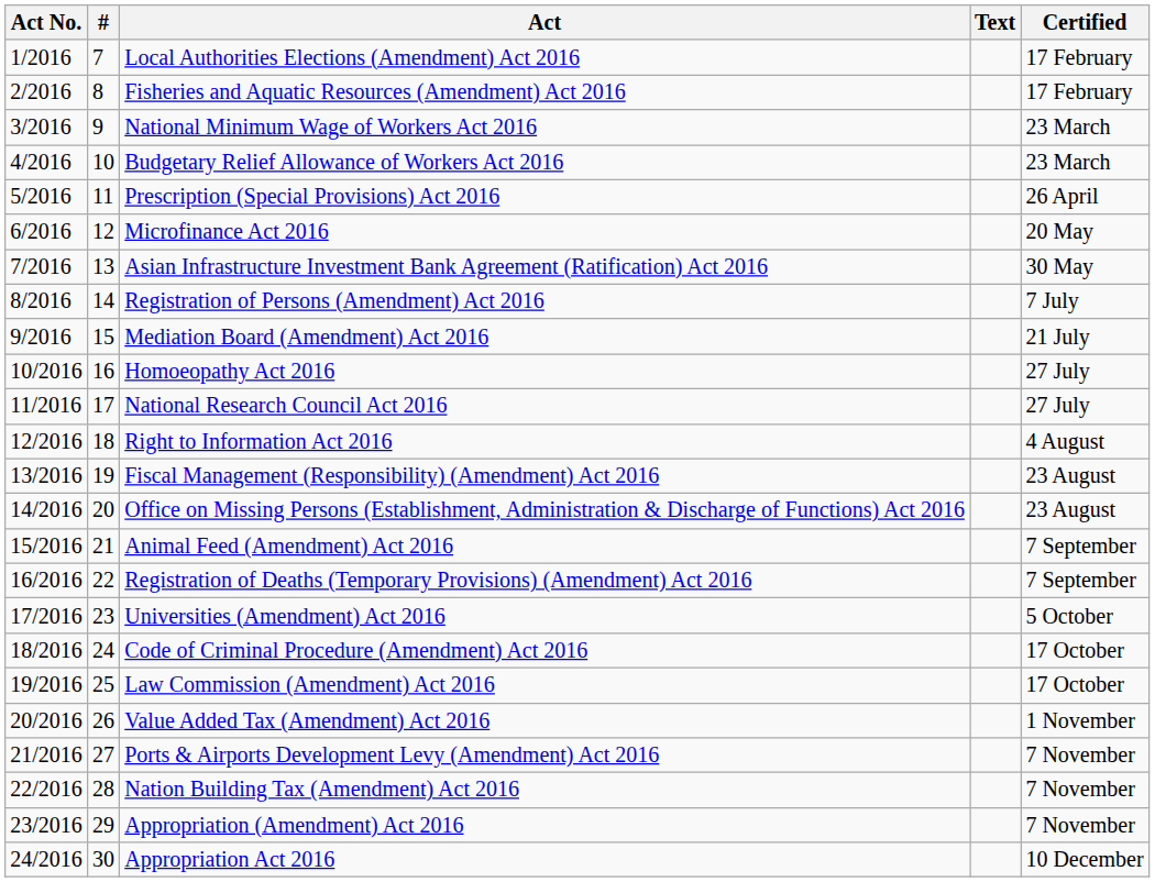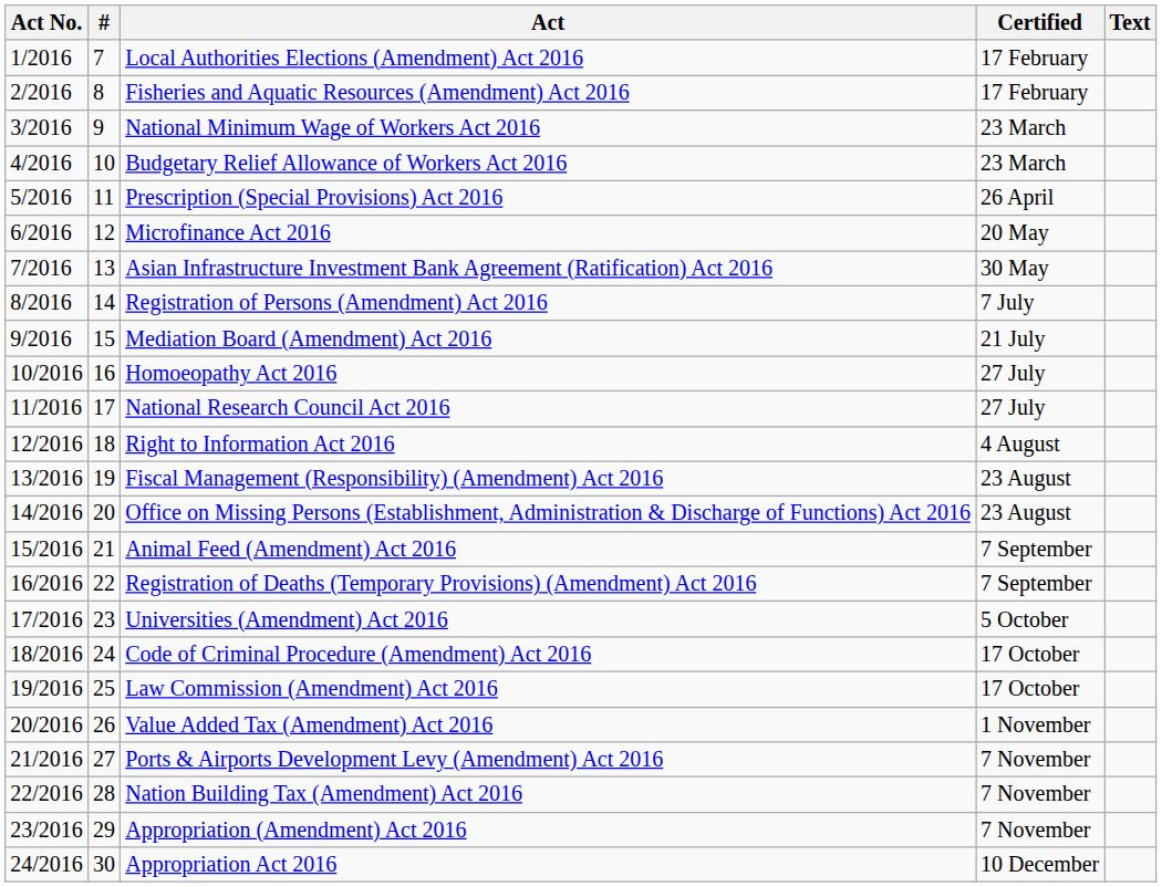 <table class="wikitable sortable">
 <tr>
 <th>Act No.</th>
 <th>#</th>
 <th>Act</th>
+<th>Certified</th>
 <th>Text</th>
-<th>Certified</th>
 </tr>
 <tr>
 <td>1/2016</td>
 <td>7</td>
 <td><a href='#'>Local Authorities Elections (Amendment) Act 2016</a></td>
+<td>17 February</td>
 <td></td>
-<td>17 February</td>
 </tr>
 <tr>
 <td>2/2016</td>
 <td>8</td>
 <td><a href='#'>Fisheries and Aquatic Resources (Amendment) Act 2016</a></td>
+<td>17 February</td>
 <td></td>
-<td>17 February</td>
 </tr>
 <tr>
 <td>3/2016</td>
 <td>9</td>
 <td><a href='#'>National Minimum Wage of Workers Act 2016</a></td>
+<td>23 March</td>
 <td></td>
-<td>23 March</td>
 </tr>
 <tr>
 <td>4/2016</td>
 <td>10</td>
 <td><a href='#'>Budgetary Relief Allowance of Workers Act 2016</a></td>
+<td>23 March</td>
 <td></td>
-<td>23 March</td>
 </tr>
 <tr>
 <td>5/2016</td>
 <td>11</td>
 <td><a href='#'>Prescription (Special Provisions) Act 2016</a></td>
+<td>26 April</td>
 <td></td>
-<td>26 April</td>
 </tr>
 <tr>
 <td>6/2016</td>
 <td>12</td>
 <td><a href='#'>Microfinance Act 2016</a></td>
+<td>20 May</td>
 <td></td>
-<td>20 May</td>
 </tr>
 <tr>
 <td>7/2016</td>
 <td>13</td>
 <td><a href='#'>Asian Infrastructure Investment Bank Agreement (Ratification) Act 2016</a></td>
+<td>30 May</td>
 <td></td>
-<td>30 May</td>
 </tr>
 <tr>
 <td>8/2016</td>
 <td>14</td>
 <td><a href='#'>Registration of Persons (Amendment) Act 2016</a></td>
+<td>7 July</td>
 <td></td>
-<td>7 July</td>
 </tr>
 <tr>
 <td>9/2016</td>
 <td>15</td>
 <td><a href='#'>Mediation Board (Amendment) Act 2016</a></td>
+<td>21 July</td>
 <td></td>
-<td>21 July</td>
 </tr>
 <tr>
 <td>10/2016</td>
 <td>16</td>
 <td><a href='#'>Homoeopathy Act 2016</a></td>
+<td>27 July</td>
 <td></td>
-<td>27 July</td>
 </tr>
 <tr>
 <td>11/2016</td>
 <td>17</td>
 <td><a href='#'>National Research Council Act 2016</a></td>
+<td>27 July</td>
 <td></td>
-<td>27 July</td>
 </tr>
 <tr>
 <td>12/2016</td>
 <td>18</td>
 <td><a href='#'>Right to Information Act 2016</a></td>
+<td>4 August</td>
 <td></td>
-<td>4 August</td>
 </tr>
 <tr>
 <td>13/2016</td>
 <td>19</td>
 <td><a href='#'>Fiscal Management (Responsibility) (Amendment) Act 2016</a></td>
+<td>23 August</td>
 <td></td>
-<td>23 August</td>
 </tr>
 <tr>
 <td>14/2016</td>
 <td>20</td>
 <td><a href='#'>Office on Missing Persons (Establishment, Administration & Discharge of Functions) Act 2016</a></td>
+<td>23 August</td>
 <td></td>
-<td>23 August</td>
 </tr>
 <tr>
 <td>15/2016</td>
 <td>21</td>
 <td><a href='#'>Animal Feed (Amendment) Act 2016</a></td>
+<td>7 September</td>
 <td></td>
-<td>7 September</td>
 </tr>
 <tr>
 <td>16/2016</td>
 <td>22</td>
 <td><a href='#'>Registration of Deaths (Temporary Provisions) (Amendment) Act 2016</a></td>
+<td>7 September</td>
 <td></td>
-<td>7 September</td>
 </tr>
 <tr>
 <td>17/2016</td>
 <td>23</td>
 <td><a href='#'>Universities (Amendment) Act 2016</a></td>
+<td>5 October</td>
 <td></td>
-<td>5 October</td>
 </tr>
 <tr>
 <td>18/2016</td>
 <td>24</td>
 <td><a href='#'>Code of Criminal Procedure (Amendment) Act 2016</a></td>
+<td>17 October</td>
 <td></td>
-<td>17 October</td>
 </tr>
 <tr>
 <td>19/2016</td>
 <td>25</td>
 <td><a href='#'>Law Commission (Amendment) Act 2016</a></td>
+<td>17 October</td>
 <td></td>
-<td>17 October</td>
 </tr>
 <tr>
 <td>20/2016</td>
 <td>26</td>
 <td><a href='#'>Value Added Tax (Amendment) Act 2016</a></td>
+<td>1 November</td>
 <td></td>
-<td>1 November</td>
 </tr>
 <tr>
 <td>21/2016</td>
 <td>27</td>
 <td><a href='#'>Ports & Airports Development Levy (Amendment) Act 2016</a></td>
+<td>7 November</td>
 <td></td>
-<td>7 November</td>
 </tr>
 <tr>
 <td>22/2016</td>
 <td>28</td>
 <td><a href='#'>Nation Building Tax (Amendment) Act 2016</a></td>
+<td>7 November</td>
 <td></td>
-<td>7 November</td>
 </tr>
 <tr>
 <td>23/2016</td>
 <td>29</td>
 <td><a href='#'>Appropriation (Amendment) Act 2016</a></td>
+<td>7 November</td>
 <td></td>
-<td>7 November</td>
 </tr>
 <tr>
 <td>24/2016</td>
 <td>30</td>
 <td><a href='#'>Appropriation Act 2016</a></td>
+<td>10 December</td>
 <td></td>
-<td>10 December</td>
 </tr>
 </table>
